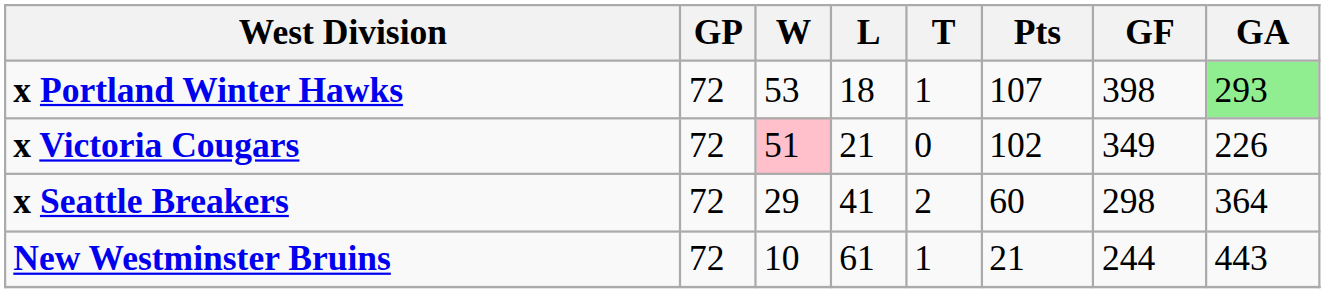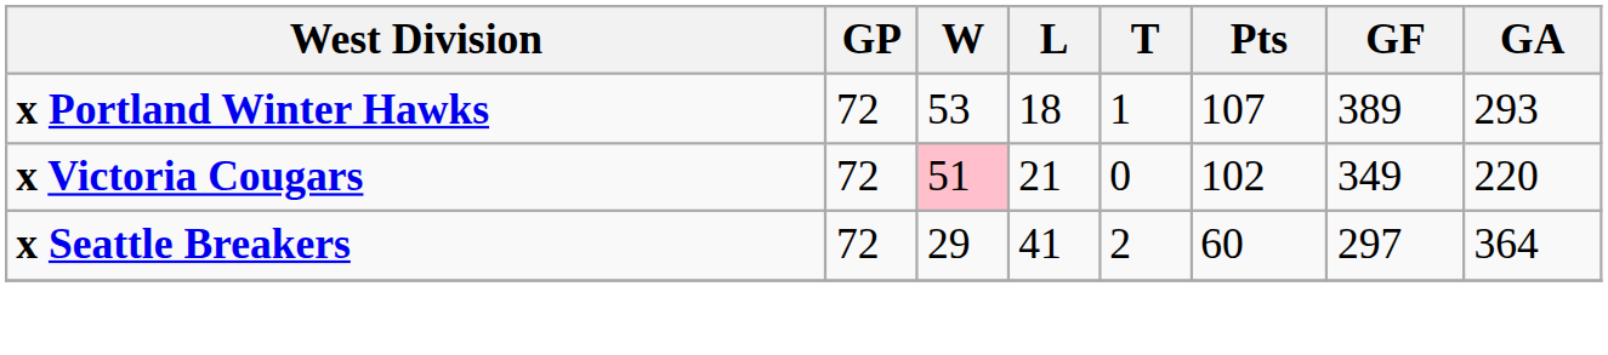 <table class="wikitable">
 <tr>
 <th width="45%">West Division</th>
 <th width="5%">GP</th>
 <th width="5%">W</th>
 <th width="5%">L</th>
 <th width="5%">T</th>
 <th width="7.5%">Pts</th>
 <th width="7.5%">GF</th>
 <th width="7.5%">GA</th>
 </tr>
 <tr>
 <td><strong>x <a href='#'>Portland Winter Hawks</a></strong></td>
 <td>72</td>
 <td>53</td>
 <td>18</td>
 <td>1</td>
 <td>107</td>
-<td>398</td>
-<td style="background: lightgreen;">293</td>
+<td>389</td>
+<td>293</td>
 </tr>
 <tr>
 <td><strong>x <a href='#'>Victoria Cougars</a></strong></td>
 <td>72</td>
 <td style="background: pink;">51</td>
 <td>21</td>
 <td>0</td>
 <td>102</td>
 <td>349</td>
-<td>226</td>
+<td>220</td>
 </tr>
 <tr>
 <td><strong>x <a href='#'>Seattle Breakers</a></strong></td>
 <td>72</td>
 <td>29</td>
 <td>41</td>
 <td>2</td>
 <td>60</td>
-<td>298</td>
+<td>297</td>
 <td>364</td>
-</tr>
-<tr>
-<td><strong><a href='#'>New Westminster Bruins</a></strong></td>
-<td>72</td>
-<td>10</td>
-<td>61</td>
-<td>1</td>
-<td>21</td>
-<td>244</td>
-<td>443</td>
 </tr>
 <tr>
 </tr>
 </table>
